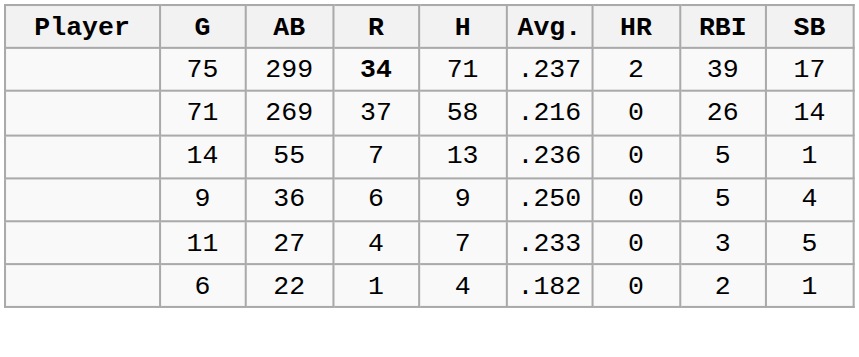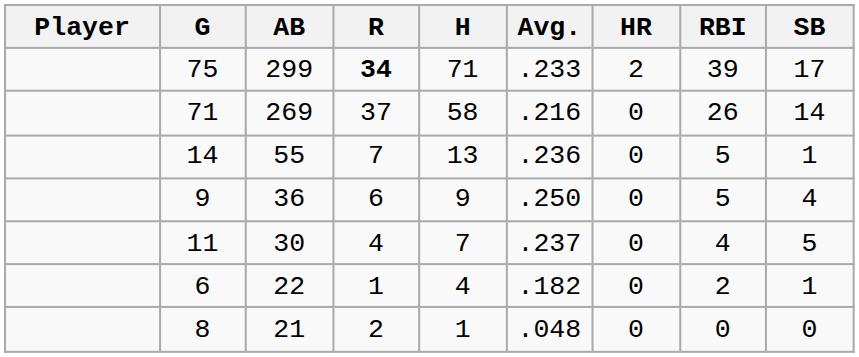 <table class="wikitable sortable">
 <tr>
 <th bgcolor="#DDDDFF" width="16%">Player</th>
 <th bgcolor="#DDDDFF" width="9%">G</th>
 <th bgcolor="#DDDDFF" width="9%">AB</th>
 <th bgcolor="#DDDDFF" width="9%">R</th>
 <th bgcolor="#DDDDFF" width="9%">H</th>
 <th bgcolor="#DDDDFF" width="9%">Avg.</th>
 <th bgcolor="#DDDDFF" width="9%">HR</th>
 <th bgcolor="#DDDDFF" width="9%">RBI</th>
 <th bgcolor="#DDDDFF" width="9%">SB</th>
 </tr>
 <tr align="center">
 <td></td>
 <td>75</td>
 <td>299</td>
 <td><strong>34</strong></td>
 <td>71</td>
-<td>.237</td>
+<td>.233</td>
 <td>2</td>
 <td>39</td>
 <td>17</td>
 </tr>
 <tr align="center">
 <td></td>
 <td>71</td>
 <td>269</td>
 <td>37</td>
 <td>58</td>
 <td>.216</td>
 <td>0</td>
 <td>26</td>
 <td>14</td>
 </tr>
 <tr align="center">
 <td></td>
 <td>14</td>
 <td>55</td>
 <td>7</td>
 <td>13</td>
 <td>.236</td>
 <td>0</td>
 <td>5</td>
 <td>1</td>
 </tr>
 <tr align="center">
 <td></td>
 <td>9</td>
 <td>36</td>
 <td>6</td>
 <td>9</td>
 <td>.250</td>
 <td>0</td>
 <td>5</td>
 <td>4</td>
 </tr>
 <tr align="center">
 <td></td>
 <td>11</td>
-<td>27</td>
+<td>30</td>
 <td>4</td>
 <td>7</td>
-<td>.233</td>
+<td>.237</td>
 <td>0</td>
-<td>3</td>
+<td>4</td>
 <td>5</td>
 </tr>
 <tr align="center">
 <td></td>
 <td>6</td>
 <td>22</td>
 <td>1</td>
 <td>4</td>
 <td>.182</td>
 <td>0</td>
 <td>2</td>
 <td>1</td>
 </tr>
+<tr align="center">
+<td></td>
+<td>8</td>
+<td>21</td>
+<td>2</td>
+<td>1</td>
+<td>.048</td>
+<td>0</td>
+<td>0</td>
+<td>0</td>
+</tr>
 </table>
